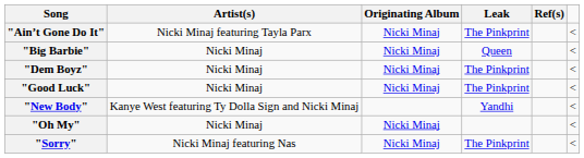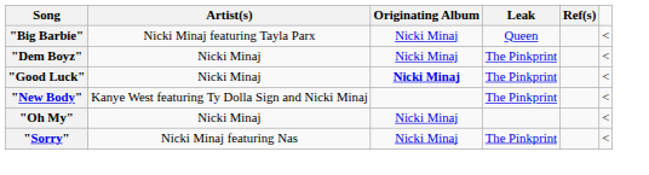 <table class="wikitable sortable plainrowheaders" style="text-align:center">
 <tr>
 <th scope="col">Song</th>
 <th scope="col">Artist(s)</th>
 <th scope="col" data-sort-type="text">Originating Album</th>
 <th scope="col">Leak</th>
 <th scope="col" class="unsortable">Ref(s)</th>
 </tr>
 <tr>
-<th scope=row>"Ain’t Gone Do It"</th>
+<th scope=row>"Big Barbie"</th>
 <td>Nicki Minaj featuring Tayla Parx</td>
-<td><a href='#'>Nicki Minaj</a></td>
-<td><a href='#'>The Pinkprint</a></td>
-<td></td>
-<td><</td>
-</tr>
-<tr>
-<th scope=row>"Big Barbie"</th>
-<td>Nicki Minaj</td>
 <td><a href='#'>Nicki Minaj</a></td>
 <td><a href='#'>Queen</a></td>
 <td></td>
 <td><</td>
 </tr>
 <tr>
 <th scope=row>"Dem Boyz"</th>
 <td>Nicki Minaj</td>
 <td><a href='#'>Nicki Minaj</a></td>
 <td><a href='#'>The Pinkprint</a></td>
 <td></td>
 <td><</td>
 </tr>
 <tr>
 <th scope=row>"Good Luck"</th>
 <td>Nicki Minaj</td>
-<td><a href='#'>Nicki Minaj</a></td>
+<td><strong><a href='#'>Nicki Minaj</a></strong></td>
 <td><a href='#'>The Pinkprint</a></td>
 <td></td>
 <td><</td>
 </tr>
 <tr>
 <th scope=row>"<a href='#'>New Body</a>"</th>
 <td>Kanye West featuring Ty Dolla Sign and Nicki Minaj</td>
 <td></td>
-<td><a href='#'>Yandhi</a></td>
+<td><a href='#'>The Pinkprint</a></td>
 <td></td>
 <td><</td>
 </tr>
 <tr>
 <th scope=row>"Oh My"</th>
 <td>Nicki Minaj</td>
 <td><a href='#'>Nicki Minaj</a></td>
 <td></td>
 <td></td>
 <td><</td>
 </tr>
 <tr>
 <th scope=row>"<a href='#'>Sorry</a>"</th>
 <td>Nicki Minaj featuring Nas</td>
 <td><a href='#'>Nicki Minaj</a></td>
 <td><a href='#'>The Pinkprint</a></td>
 <td></td>
 <td><</td>
 </tr>
 </table>
